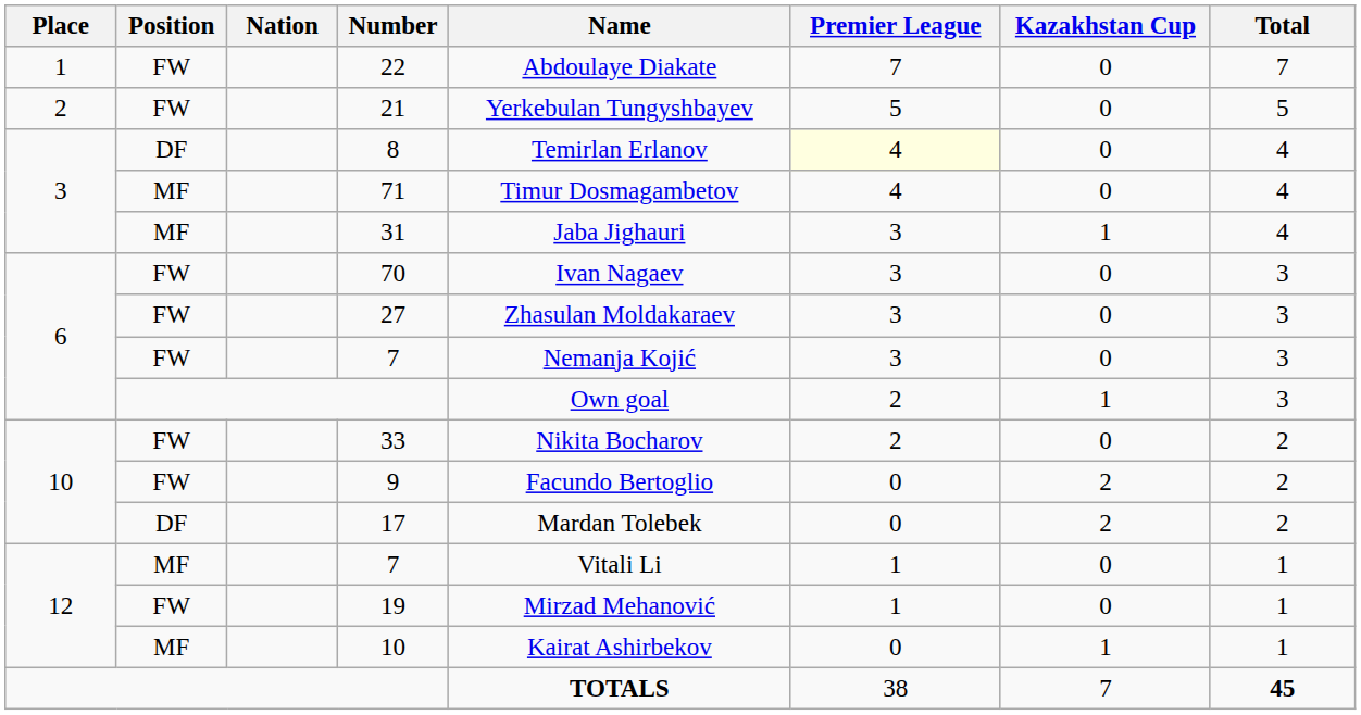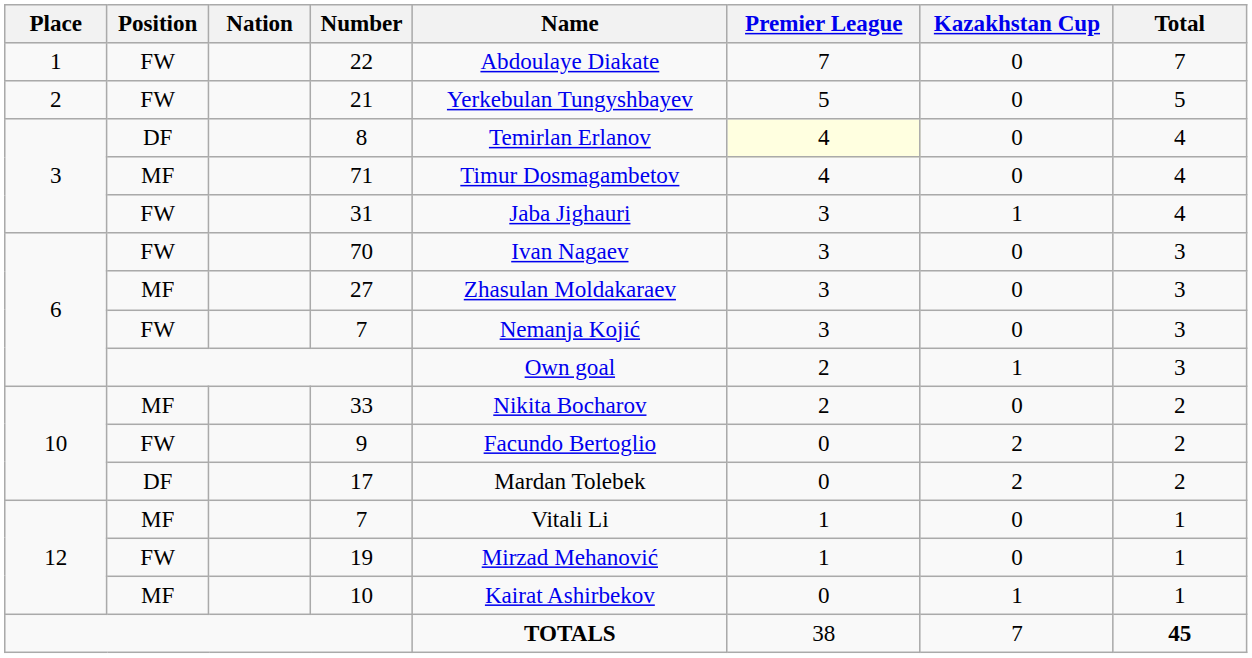 <table class="wikitable" style="font-size: 95%; text-align: center;">
 <tr>
 <th width=60>Place</th>
 <th width=60>Position</th>
 <th width=60>Nation</th>
 <th width=60>Number</th>
 <th width=200>Name</th>
 <th width=120><a href='#'>Premier League</a></th>
 <th width=120><a href='#'>Kazakhstan Cup</a></th>
 <th width=80><strong>Total</strong></th>
 </tr>
 <tr>
 <td>1</td>
 <td>FW</td>
 <td></td>
 <td>22</td>
 <td><a href='#'>Abdoulaye Diakate</a></td>
 <td>7</td>
 <td>0</td>
 <td>7</td>
 </tr>
 <tr>
 <td>2</td>
 <td>FW</td>
 <td></td>
 <td>21</td>
 <td><a href='#'>Yerkebulan Tungyshbayev</a></td>
 <td>5</td>
 <td>0</td>
 <td>5</td>
 </tr>
 <tr>
 <td rowspan="3">3</td>
 <td>DF</td>
 <td></td>
 <td>8</td>
 <td><a href='#'>Temirlan Erlanov</a></td>
 <td style="background: lightyellow;">4</td>
 <td>0</td>
 <td>4</td>
 </tr>
 <tr>
 <td>MF</td>
 <td></td>
 <td>71</td>
 <td><a href='#'>Timur Dosmagambetov</a></td>
 <td>4</td>
 <td>0</td>
 <td>4</td>
 </tr>
 <tr>
-<td>MF</td>
+<td>FW</td>
 <td></td>
 <td>31</td>
 <td><a href='#'>Jaba Jighauri</a></td>
 <td>3</td>
 <td>1</td>
 <td>4</td>
 </tr>
 <tr>
 <td rowspan="4">6</td>
 <td>FW</td>
 <td></td>
 <td>70</td>
 <td><a href='#'>Ivan Nagaev</a></td>
 <td>3</td>
 <td>0</td>
 <td>3</td>
 </tr>
 <tr>
-<td>FW</td>
+<td>MF</td>
 <td></td>
 <td>27</td>
 <td><a href='#'>Zhasulan Moldakaraev</a></td>
 <td>3</td>
 <td>0</td>
 <td>3</td>
 </tr>
 <tr>
 <td>FW</td>
 <td></td>
 <td>7</td>
 <td><a href='#'>Nemanja Kojić</a></td>
 <td>3</td>
 <td>0</td>
 <td>3</td>
 </tr>
 <tr>
 <td colspan="3"></td>
 <td><a href='#'>Own goal</a></td>
 <td>2</td>
 <td>1</td>
 <td>3</td>
 </tr>
 <tr>
 <td rowspan="3">10</td>
-<td>FW</td>
+<td>MF</td>
 <td></td>
 <td>33</td>
 <td><a href='#'>Nikita Bocharov</a></td>
 <td>2</td>
 <td>0</td>
 <td>2</td>
 </tr>
 <tr>
 <td>FW</td>
 <td></td>
 <td>9</td>
 <td><a href='#'>Facundo Bertoglio</a></td>
 <td>0</td>
 <td>2</td>
 <td>2</td>
 </tr>
 <tr>
 <td>DF</td>
 <td></td>
 <td>17</td>
 <td>Mardan Tolebek</td>
 <td>0</td>
 <td>2</td>
 <td>2</td>
 </tr>
 <tr>
 <td rowspan="3">12</td>
 <td>MF</td>
 <td></td>
 <td>7</td>
 <td>Vitali Li</td>
 <td>1</td>
 <td>0</td>
 <td>1</td>
 </tr>
 <tr>
 <td>FW</td>
 <td></td>
 <td>19</td>
 <td><a href='#'>Mirzad Mehanović</a></td>
 <td>1</td>
 <td>0</td>
 <td>1</td>
 </tr>
 <tr>
 <td>MF</td>
 <td></td>
 <td>10</td>
 <td><a href='#'>Kairat Ashirbekov</a></td>
 <td>0</td>
 <td>1</td>
 <td>1</td>
 </tr>
 <tr>
 <td colspan="4"></td>
 <td><strong>TOTALS</strong></td>
 <td>38</td>
 <td>7</td>
 <td><strong>45</strong></td>
 </tr>
 </table>
